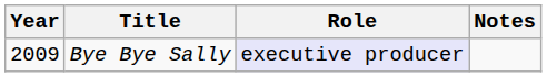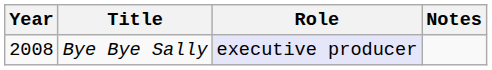 <table class="wikitable">
 <tr>
 <th>Year</th>
 <th>Title</th>
 <th>Role</th>
 <th>Notes</th>
 </tr>
 <tr>
-<td>2009</td>
+<td>2008</td>
 <td><em>Bye Bye Sally</em></td>
 <td style="background: lavender;">executive producer</td>
 <td></td>
 </tr>
 </table>
